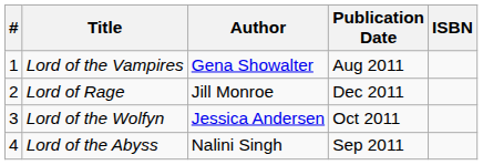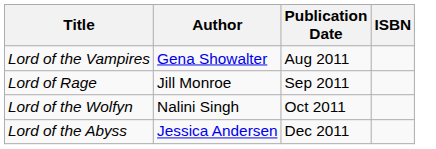 <table class="wikitable">
 <tr>
-<th>#</th>
 <th>Title</th>
 <th>Author</th>
 <th>Publication<br>Date</th>
 <th>ISBN</th>
 </tr>
 <tr>
-<td>1</td>
 <td><em>Lord of the Vampires</em></td>
 <td><a href='#'>Gena Showalter</a></td>
 <td>Aug 2011</td>
 <td></td>
 </tr>
 <tr>
-<td>2</td>
 <td><em>Lord of Rage</em></td>
 <td>Jill Monroe</td>
-<td>Dec 2011</td>
+<td>Sep 2011</td>
 <td></td>
 </tr>
 <tr>
-<td>3</td>
 <td><em>Lord of the Wolfyn</em></td>
-<td><a href='#'>Jessica Andersen</a></td>
+<td>Nalini Singh</td>
 <td>Oct 2011</td>
 <td></td>
 </tr>
 <tr>
-<td>4</td>
 <td><em>Lord of the Abyss</em></td>
-<td>Nalini Singh</td>
-<td>Sep 2011</td>
+<td><a href='#'>Jessica Andersen</a></td>
+<td>Dec 2011</td>
 <td></td>
 </tr>
 </table>
